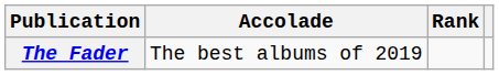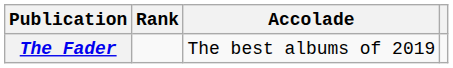 <table class="wikitable sortable plainrowheaders">
 <tr>
 <th scope="col">Publication</th>
+<th scope="col">Rank</th>
 <th scope="col">Accolade</th>
-<th scope="col">Rank</th>
 <th class="unsortable" scope="col"></th>
 </tr>
 <tr>
 <th scope="row"><em><a href='#'>The Fader</a></em></th>
+<td></td>
 <td>The best albums of 2019</td>
-<td></td>
 <td></td>
 </tr>
 </table>
